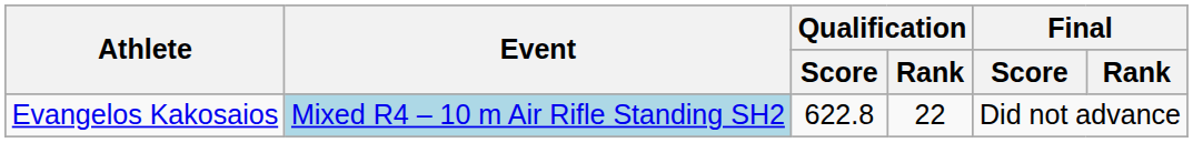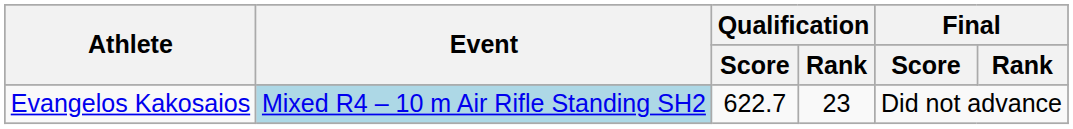 <table class=wikitable style="font-size:90%">
 <tr>
 <th rowspan="2">Athlete</th>
 <th rowspan="2">Event</th>
 <th colspan="2">Qualification</th>
 <th colspan="2">Final</th>
 </tr>
 <tr>
 <th>Score</th>
 <th>Rank</th>
 <th>Score</th>
 <th>Rank</th>
 </tr>
 <tr align=center>
 <td align=left><a href='#'>Evangelos Kakosaios</a></td>
 <td align=left style="background: lightblue;"><a href='#'>Mixed R4 – 10 m Air Rifle Standing SH2</a></td>
-<td>622.8</td>
-<td>22</td>
+<td>622.7</td>
+<td>23</td>
 <td colspan=2>Did not advance</td>
 </tr>
 </table>
